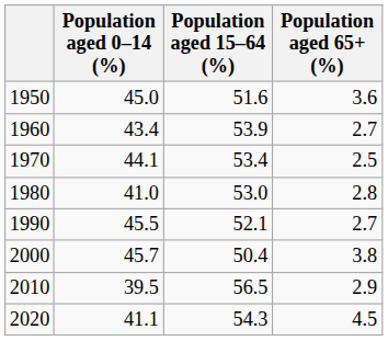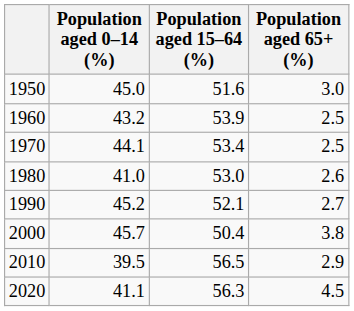 <table class="wikitable" style="text-align: right;">
 <tr>
 <th></th>
 <th width="80pt">Population aged 0–14 (%)</th>
 <th width="80pt">Population aged 15–64 (%)</th>
 <th width="80pt">Population aged 65+ (%)</th>
 </tr>
 <tr>
 <td>1950</td>
 <td>45.0</td>
 <td>51.6</td>
-<td>3.6</td>
+<td>3.0</td>
 </tr>
 <tr>
 <td>1960</td>
-<td>43.4</td>
+<td>43.2</td>
 <td>53.9</td>
-<td>2.7</td>
+<td>2.5</td>
 </tr>
 <tr>
 <td>1970</td>
 <td>44.1</td>
 <td>53.4</td>
 <td>2.5</td>
 </tr>
 <tr>
 <td>1980</td>
 <td>41.0</td>
 <td>53.0</td>
-<td>2.8</td>
+<td>2.6</td>
 </tr>
 <tr>
 <td>1990</td>
-<td>45.5</td>
+<td>45.2</td>
 <td>52.1</td>
 <td>2.7</td>
 </tr>
 <tr>
 <td>2000</td>
 <td>45.7</td>
 <td>50.4</td>
 <td>3.8</td>
 </tr>
 <tr>
 <td>2010</td>
 <td>39.5</td>
 <td>56.5</td>
 <td>2.9</td>
 </tr>
 <tr>
 <td>2020</td>
 <td>41.1</td>
-<td>54.3</td>
+<td>56.3</td>
 <td>4.5</td>
 </tr>
 </table>
